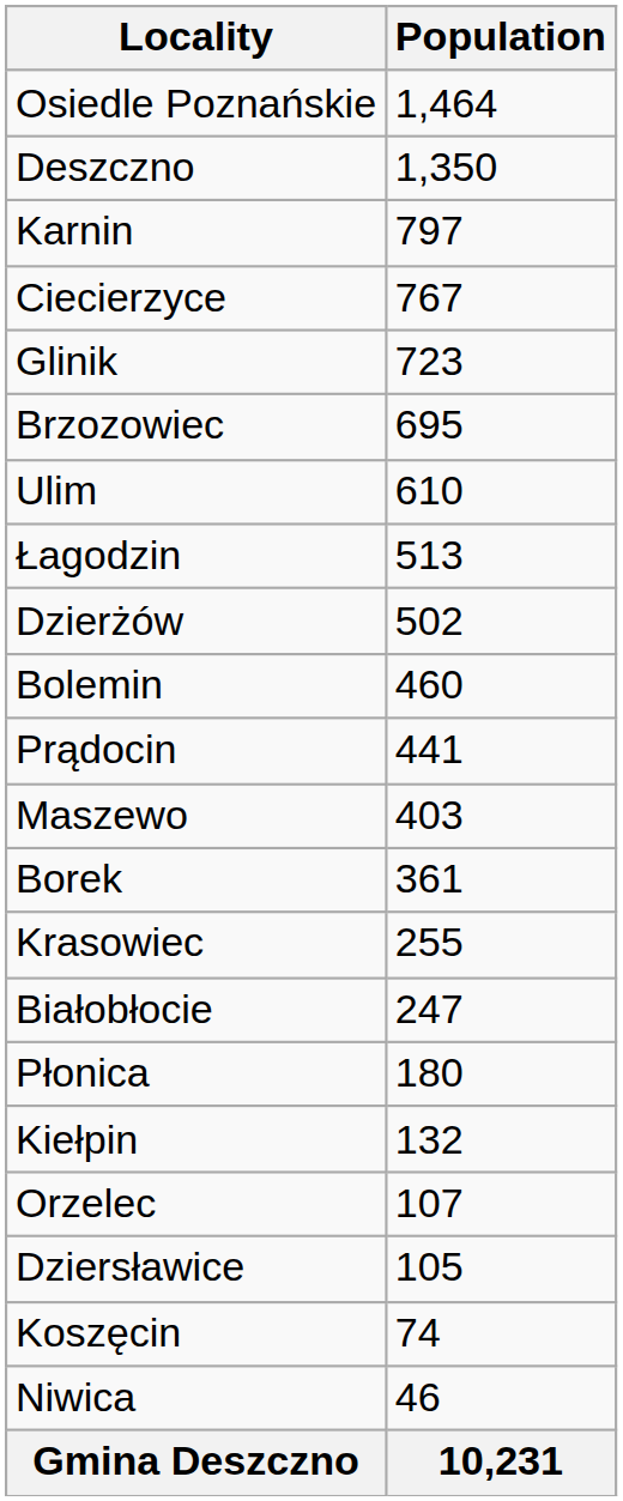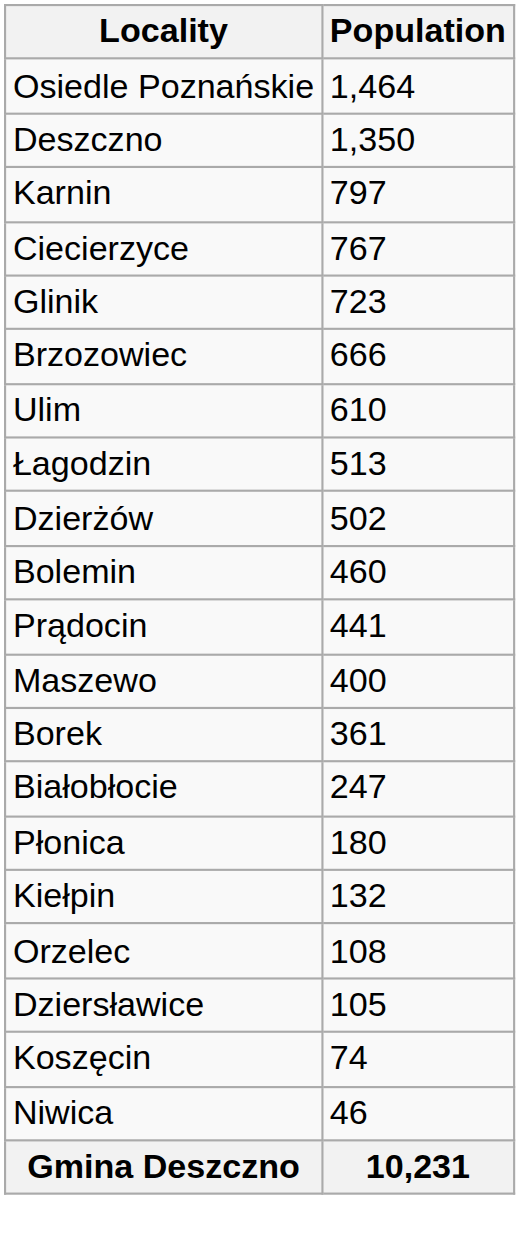 <table class="wikitable sortable static-row-numbers sticky-table-head mw-datatable">
 <tr>
 <th>Locality</th>
 <th>Population</th>
 </tr>
 <tr>
 <td>Osiedle Poznańskie</td>
 <td>1,464</td>
 </tr>
 <tr>
 <td>Deszczno</td>
 <td>1,350</td>
 </tr>
 <tr>
 <td>Karnin</td>
 <td>797</td>
 </tr>
 <tr>
 <td>Ciecierzyce</td>
 <td>767</td>
 </tr>
 <tr>
 <td>Glinik</td>
 <td>723</td>
 </tr>
 <tr>
 <td>Brzozowiec</td>
-<td>695</td>
+<td>666</td>
 </tr>
 <tr>
 <td>Ulim</td>
 <td>610</td>
 </tr>
 <tr>
 <td>Łagodzin</td>
 <td>513</td>
 </tr>
 <tr>
 <td>Dzierżów</td>
 <td>502</td>
 </tr>
 <tr>
 <td>Bolemin</td>
 <td>460</td>
 </tr>
 <tr>
 <td>Prądocin</td>
 <td>441</td>
 </tr>
 <tr>
 <td>Maszewo</td>
-<td>403</td>
+<td>400</td>
 </tr>
 <tr>
 <td>Borek</td>
 <td>361</td>
-</tr>
-<tr>
-<td>Krasowiec</td>
-<td>255</td>
 </tr>
 <tr>
 <td>Białobłocie</td>
 <td>247</td>
 </tr>
 <tr>
 <td>Płonica</td>
 <td>180</td>
 </tr>
 <tr>
 <td>Kiełpin</td>
 <td>132</td>
 </tr>
 <tr>
 <td>Orzelec</td>
-<td>107</td>
+<td>108</td>
 </tr>
 <tr>
 <td>Dziersławice</td>
 <td>105</td>
 </tr>
 <tr>
 <td>Koszęcin</td>
 <td>74</td>
 </tr>
 <tr>
 <td>Niwica</td>
 <td>46</td>
 </tr>
 <tr>
 <th>Gmina Deszczno</th>
 <th>10,231</th>
 </tr>
 </table>
